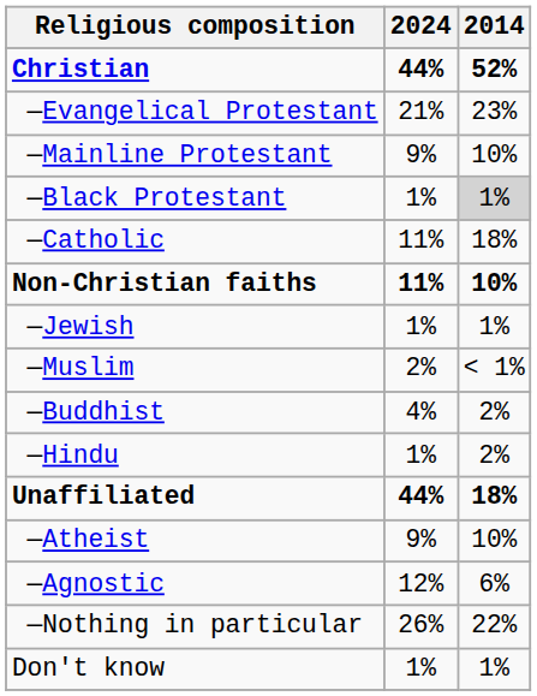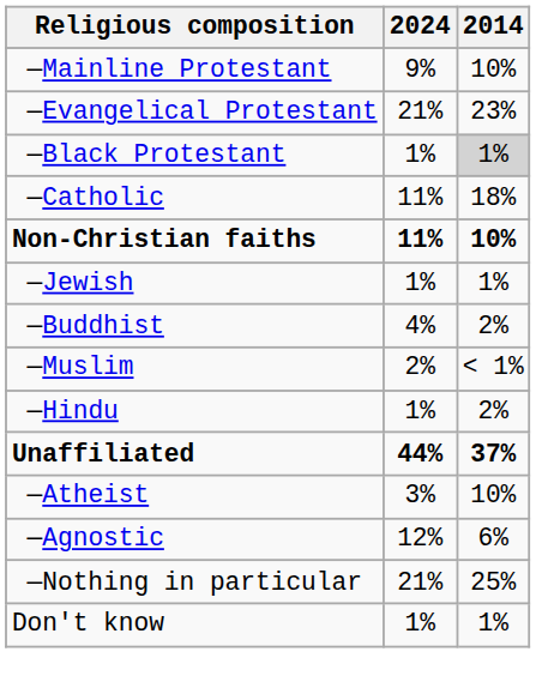 <table class="wikitable collapsible sortable" style="font-size:90%; text-align:center; float:right; margin:1em">
 <tr>
 <th scope="col">Religious composition</th>
 <th scope="col">2024</th>
 <th scope="col">2014</th>
 </tr>
-<tr>
-<td align="left"><strong><a href='#'>Christian</a></strong></td>
-<td><strong>44%</strong></td>
-<td><strong>52%</strong></td>
+<tr class="expand-child">
+<td align="left"> —<a href='#'>Mainline Protestant</a></td>
+<td>9%</td>
+<td>10%</td>
 </tr>
 <tr class="expand-child">
 <td align="left"> —<a href='#'>Evangelical Protestant</a></td>
 <td>21%</td>
 <td>23%</td>
-</tr>
-<tr class="expand-child">
-<td align="left"> —<a href='#'>Mainline Protestant</a></td>
-<td>9%</td>
-<td>10%</td>
 </tr>
 <tr class="expand-child">
 <td align="left"> —<a href='#'>Black Protestant</a></td>
 <td>1%</td>
 <td style="background: lightgrey;">1%</td>
 </tr>
 <tr class="expand-child">
 <td align="left"> —<a href='#'>Catholic</a></td>
 <td>11%</td>
 <td>18%</td>
 </tr>
 <tr>
 <td align="left"><strong>Non-Christian faiths</strong></td>
 <td><strong>11%</strong></td>
 <td><strong>10%</strong></td>
 </tr>
 <tr class="expand-child">
 <td align="left"> —<a href='#'>Jewish</a></td>
 <td>1%</td>
 <td>1%</td>
 </tr>
 <tr class="expand-child">
+<td align="left"> —<a href='#'>Buddhist</a></td>
+<td>4%</td>
+<td>2%</td>
+</tr>
+<tr class="expand-child">
 <td align="left"> —<a href='#'>Muslim</a></td>
 <td>2%</td>
 <td>< 1%</td>
-</tr>
-<tr class="expand-child">
-<td align="left"> —<a href='#'>Buddhist</a></td>
-<td>4%</td>
-<td>2%</td>
 </tr>
 <tr class="expand-child">
 <td align="left"> —<a href='#'>Hindu</a></td>
 <td>1%</td>
 <td>2%</td>
 </tr>
 <tr>
 <td align="left"><strong>Unaffiliated</strong></td>
 <td><strong>44%</strong></td>
-<td><strong>18%</strong></td>
+<td><strong>37%</strong></td>
 </tr>
 <tr class="expand-child">
 <td align="left"> —<a href='#'>Atheist</a></td>
-<td>9%</td>
+<td>3%</td>
 <td>10%</td>
 </tr>
 <tr class="expand-child">
 <td align="left"> —<a href='#'>Agnostic</a></td>
 <td>12%</td>
 <td>6%</td>
 </tr>
 <tr class="expand-child">
 <td align="left"> —Nothing in particular</td>
-<td>26%</td>
-<td>22%</td>
+<td>21%</td>
+<td>25%</td>
 </tr>
 <tr>
 <td align="left">Don't know</td>
 <td>1%</td>
 <td>1%</td>
 </tr>
 </table>
